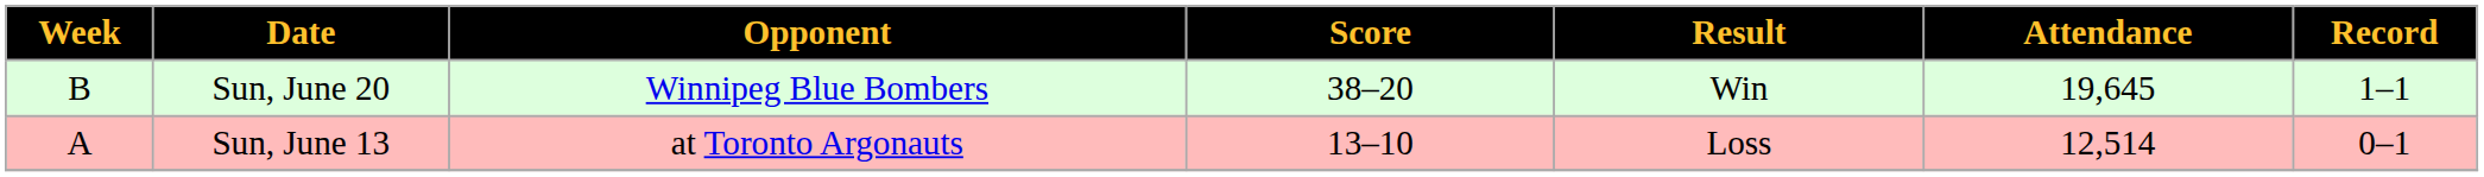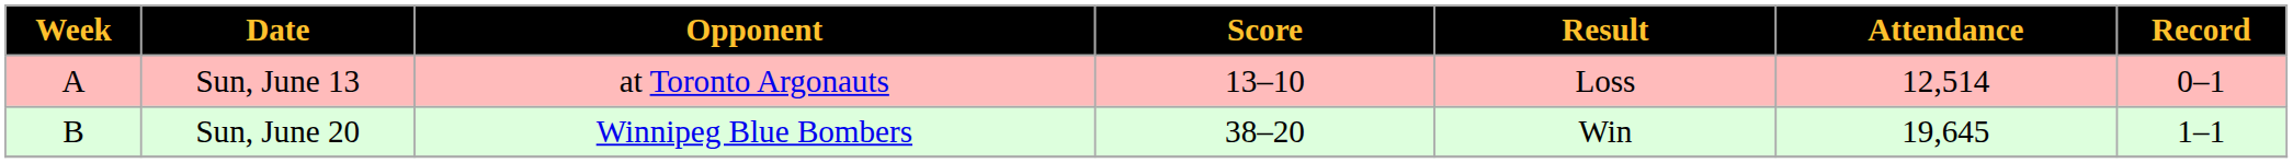 <table class="wikitable sortable">
 <tr>
 <th style="background:black;color:#FFC12D;"  width="4%">Week</th>
 <th style="background:black;color:#FFC12D;"  width="8%">Date</th>
 <th style="background:black;color:#FFC12D;"  width="20%">Opponent</th>
 <th style="background:black;color:#FFC12D;"  width="10%">Score</th>
 <th style="background:black;color:#FFC12D;"  width="10%">Result</th>
 <th style="background:black;color:#FFC12D;"  width="10%">Attendance</th>
 <th style="background:black;color:#FFC12D;"  width="5%">Record</th>
 </tr>
+<tr align="center" bgcolor="#ffbbbb">
+<td>A</td>
+<td>Sun, June 13</td>
+<td>at <a href='#'>Toronto Argonauts</a></td>
+<td>13–10</td>
+<td>Loss</td>
+<td>12,514</td>
+<td>0–1</td>
+</tr>
 <tr align="center" bgcolor="#ddffdd">
 <td>B</td>
 <td>Sun, June 20</td>
 <td><a href='#'>Winnipeg Blue Bombers</a></td>
 <td>38–20</td>
 <td>Win</td>
 <td>19,645</td>
 <td>1–1</td>
 </tr>
-<tr align="center" bgcolor="#ffbbbb">
-<td>A</td>
-<td>Sun, June 13</td>
-<td>at <a href='#'>Toronto Argonauts</a></td>
-<td>13–10</td>
-<td>Loss</td>
-<td>12,514</td>
-<td>0–1</td>
-</tr>
 <tr>
 </tr>
 </table>
